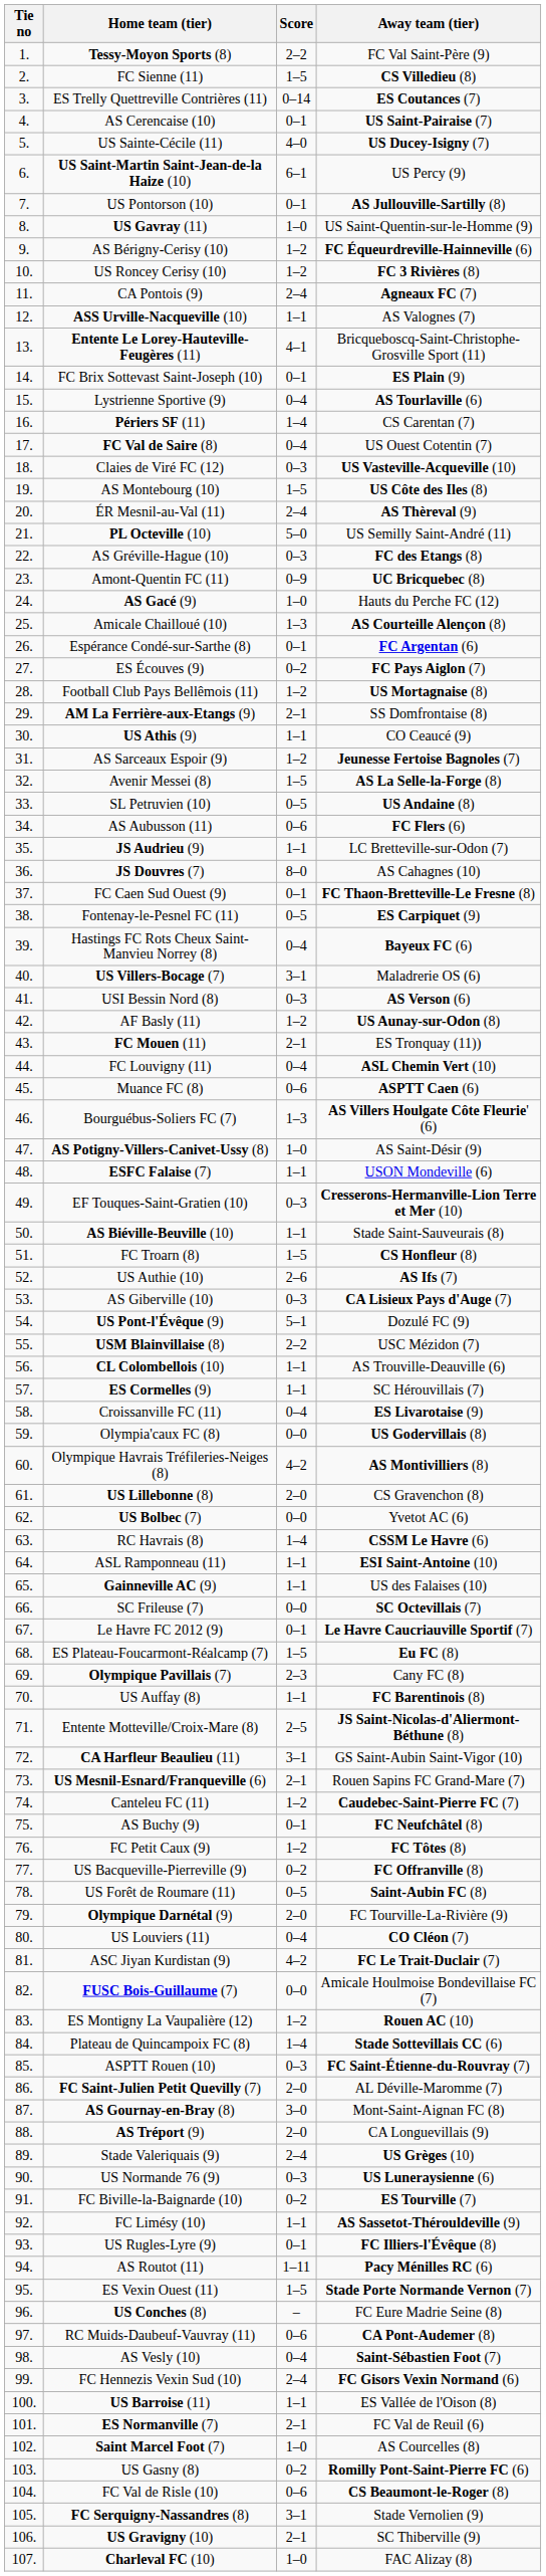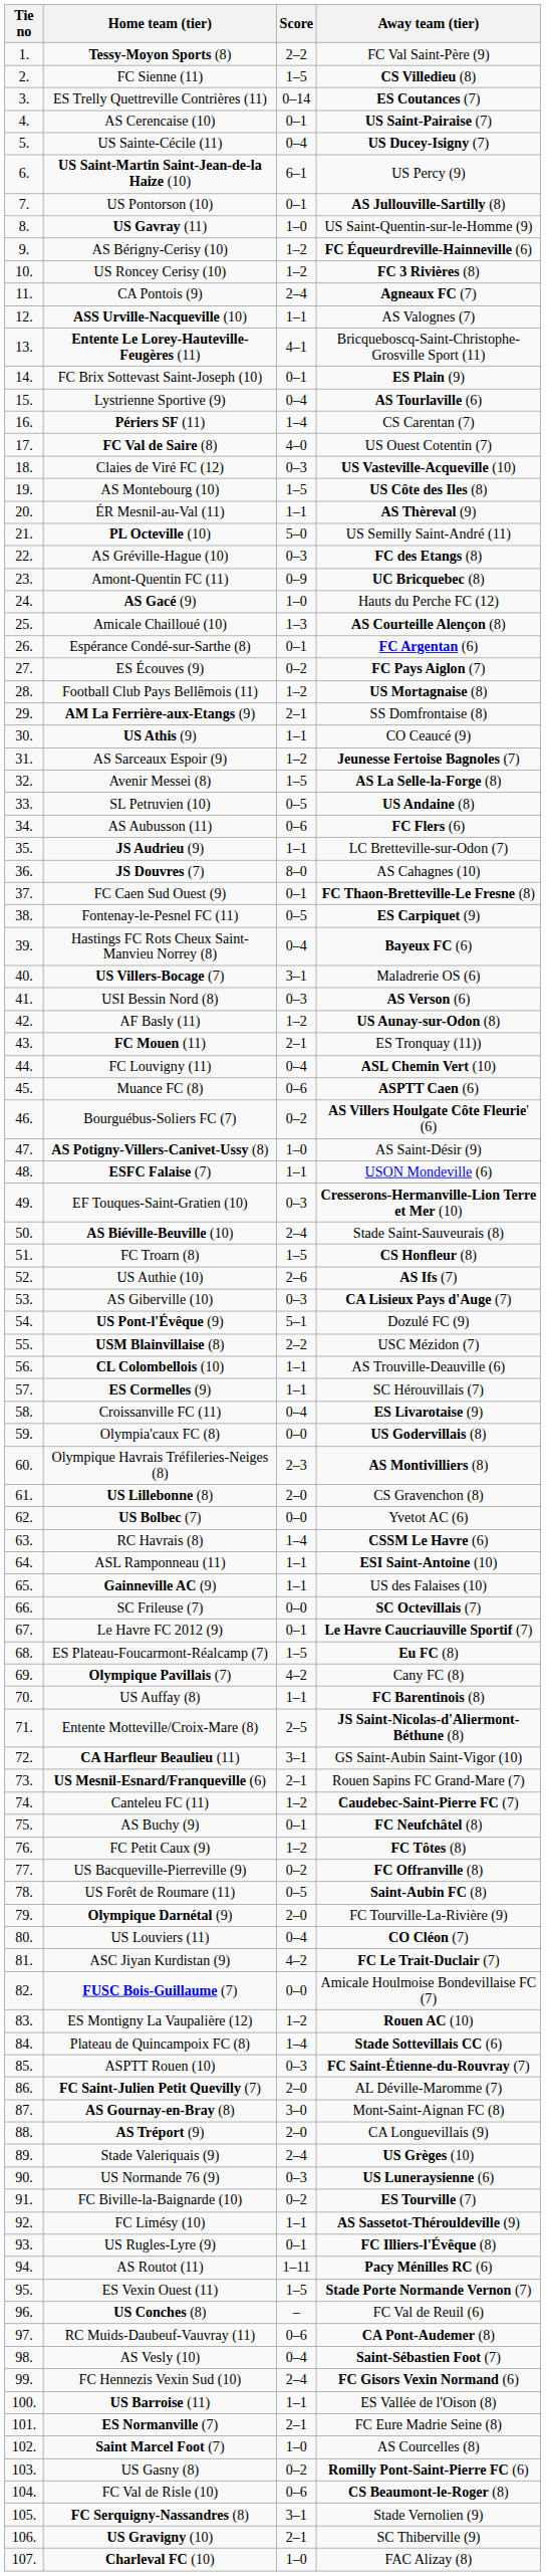 <table class="wikitable" style="text-align: center">
 <tr>
 <th>Tie no</th>
 <th>Home team (tier)</th>
 <th>Score</th>
 <th>Away team (tier)</th>
 </tr>
 <tr>
 <td>1.</td>
 <td><strong>Tessy-Moyon Sports</strong> (8)</td>
 <td>2–2 </td>
 <td>FC Val Saint-Père (9)</td>
 </tr>
 <tr>
 <td>2.</td>
 <td>FC Sienne (11)</td>
 <td>1–5</td>
 <td><strong>CS Villedieu</strong> (8)</td>
 </tr>
 <tr>
 <td>3.</td>
 <td>ES Trelly Quettreville Contrières (11)</td>
 <td>0–14</td>
 <td><strong>ES Coutances</strong> (7)</td>
 </tr>
 <tr>
 <td>4.</td>
 <td>AS Cerencaise (10)</td>
 <td>0–1</td>
 <td><strong>US Saint-Pairaise</strong> (7)</td>
 </tr>
 <tr>
 <td>5.</td>
 <td>US Sainte-Cécile (11)</td>
-<td>4–0</td>
+<td>0–4</td>
 <td><strong>US Ducey-Isigny</strong> (7)</td>
 </tr>
 <tr>
 <td>6.</td>
 <td><strong>US Saint-Martin Saint-Jean-de-la Haize</strong> (10)</td>
 <td>6–1</td>
 <td>US Percy (9)</td>
 </tr>
 <tr>
 <td>7.</td>
 <td>US Pontorson (10)</td>
 <td>0–1</td>
 <td><strong>AS Jullouville-Sartilly</strong> (8)</td>
 </tr>
 <tr>
 <td>8.</td>
 <td><strong>US Gavray</strong> (11)</td>
 <td>1–0</td>
 <td>US Saint-Quentin-sur-le-Homme (9)</td>
 </tr>
 <tr>
 <td>9.</td>
 <td>AS Bérigny-Cerisy (10)</td>
 <td>1–2</td>
 <td><strong>FC Équeurdreville-Hainneville</strong> (6)</td>
 </tr>
 <tr>
 <td>10.</td>
 <td>US Roncey Cerisy (10)</td>
 <td>1–2</td>
 <td><strong>FC 3 Rivières</strong> (8)</td>
 </tr>
 <tr>
 <td>11.</td>
 <td>CA Pontois (9)</td>
 <td>2–4</td>
 <td><strong>Agneaux FC</strong> (7)</td>
 </tr>
 <tr>
 <td>12.</td>
 <td><strong>ASS Urville-Nacqueville</strong> (10)</td>
 <td>1–1 </td>
 <td>AS Valognes (7)</td>
 </tr>
 <tr>
 <td>13.</td>
 <td><strong>Entente Le Lorey-Hauteville-Feugères</strong> (11)</td>
 <td>4–1</td>
 <td>Bricqueboscq-Saint-Christophe-Grosville Sport (11)</td>
 </tr>
 <tr>
 <td>14.</td>
 <td>FC Brix Sottevast Saint-Joseph (10)</td>
 <td>0–1</td>
 <td><strong>ES Plain</strong> (9)</td>
 </tr>
 <tr>
 <td>15.</td>
 <td>Lystrienne Sportive (9)</td>
 <td>0–4</td>
 <td><strong>AS Tourlaville</strong> (6)</td>
 </tr>
 <tr>
 <td>16.</td>
 <td><strong>Périers SF</strong> (11)</td>
 <td>1–4</td>
 <td>CS Carentan (7)</td>
 </tr>
 <tr>
 <td>17.</td>
 <td><strong>FC Val de Saire</strong> (8)</td>
-<td>0–4</td>
+<td>4–0</td>
 <td>US Ouest Cotentin (7)</td>
 </tr>
 <tr>
 <td>18.</td>
 <td>Claies de Viré FC (12)</td>
 <td>0–3</td>
 <td><strong>US Vasteville-Acqueville</strong> (10)</td>
 </tr>
 <tr>
 <td>19.</td>
 <td>AS Montebourg (10)</td>
 <td>1–5</td>
 <td><strong>US Côte des Iles</strong> (8)</td>
 </tr>
 <tr>
 <td>20.</td>
 <td>ÉR Mesnil-au-Val (11)</td>
-<td>2–4</td>
+<td>1–1 </td>
 <td><strong>AS Thèreval</strong> (9)</td>
 </tr>
 <tr>
 <td>21.</td>
 <td><strong>PL Octeville</strong> (10)</td>
 <td>5–0</td>
 <td>US Semilly Saint-André (11)</td>
 </tr>
 <tr>
 <td>22.</td>
 <td>AS Gréville-Hague (10)</td>
 <td>0–3</td>
 <td><strong>FC des Etangs</strong> (8)</td>
 </tr>
 <tr>
 <td>23.</td>
 <td>Amont-Quentin FC (11)</td>
 <td>0–9</td>
 <td><strong>UC Bricquebec</strong> (8)</td>
 </tr>
 <tr>
 <td>24.</td>
 <td><strong>AS Gacé</strong> (9)</td>
 <td>1–0</td>
 <td>Hauts du Perche FC (12)</td>
 </tr>
 <tr>
 <td>25.</td>
 <td>Amicale Chailloué (10)</td>
 <td>1–3</td>
 <td><strong>AS Courteille Alençon</strong> (8)</td>
 </tr>
 <tr>
 <td>26.</td>
 <td>Espérance Condé-sur-Sarthe (8)</td>
 <td>0–1</td>
 <td><strong><a href='#'>FC Argentan</a></strong> (6)</td>
 </tr>
 <tr>
 <td>27.</td>
 <td>ES Écouves (9)</td>
 <td>0–2</td>
 <td><strong>FC Pays Aiglon</strong> (7)</td>
 </tr>
 <tr>
 <td>28.</td>
 <td>Football Club Pays Bellêmois (11)</td>
 <td>1–2</td>
 <td><strong>US Mortagnaise</strong> (8)</td>
 </tr>
 <tr>
 <td>29.</td>
 <td><strong>AM La Ferrière-aux-Etangs</strong> (9)</td>
 <td>2–1</td>
 <td>SS Domfrontaise (8)</td>
 </tr>
 <tr>
 <td>30.</td>
 <td><strong>US Athis</strong> (9)</td>
 <td>1–1 </td>
 <td>CO Ceaucé (9)</td>
 </tr>
 <tr>
 <td>31.</td>
 <td>AS Sarceaux Espoir (9)</td>
 <td>1–2</td>
 <td><strong>Jeunesse Fertoise Bagnoles</strong> (7)</td>
 </tr>
 <tr>
 <td>32.</td>
 <td>Avenir Messei (8)</td>
 <td>1–5</td>
 <td><strong>AS La Selle-la-Forge</strong> (8)</td>
 </tr>
 <tr>
 <td>33.</td>
 <td>SL Petruvien (10)</td>
 <td>0–5</td>
 <td><strong>US Andaine</strong> (8)</td>
 </tr>
 <tr>
 <td>34.</td>
 <td>AS Aubusson (11)</td>
 <td>0–6</td>
 <td><strong>FC Flers</strong> (6)</td>
 </tr>
 <tr>
 <td>35.</td>
 <td><strong>JS Audrieu</strong> (9)</td>
 <td>1–1 </td>
 <td>LC Bretteville-sur-Odon (7)</td>
 </tr>
 <tr>
 <td>36.</td>
 <td><strong>JS Douvres</strong> (7)</td>
 <td>8–0</td>
 <td>AS Cahagnes (10)</td>
 </tr>
 <tr>
 <td>37.</td>
 <td>FC Caen Sud Ouest (9)</td>
 <td>0–1</td>
 <td><strong>FC Thaon-Bretteville-Le Fresne</strong> (8)</td>
 </tr>
 <tr>
 <td>38.</td>
 <td>Fontenay-le-Pesnel FC (11)</td>
 <td>0–5</td>
 <td><strong>ES Carpiquet</strong> (9)</td>
 </tr>
 <tr>
 <td>39.</td>
 <td>Hastings FC Rots Cheux Saint-Manvieu Norrey (8)</td>
 <td>0–4</td>
 <td><strong>Bayeux FC</strong> (6)</td>
 </tr>
 <tr>
 <td>40.</td>
 <td><strong>US Villers-Bocage</strong> (7)</td>
 <td>3–1</td>
 <td>Maladrerie OS (6)</td>
 </tr>
 <tr>
 <td>41.</td>
 <td>USI Bessin Nord (8)</td>
 <td>0–3</td>
 <td><strong>AS Verson</strong> (6)</td>
 </tr>
 <tr>
 <td>42.</td>
 <td>AF Basly (11)</td>
 <td>1–2</td>
 <td><strong>US Aunay-sur-Odon</strong> (8)</td>
 </tr>
 <tr>
 <td>43.</td>
 <td><strong>FC Mouen</strong> (11)</td>
 <td>2–1</td>
 <td>ES Tronquay (11))</td>
 </tr>
 <tr>
 <td>44.</td>
 <td>FC Louvigny (11)</td>
 <td>0–4</td>
 <td><strong>ASL Chemin Vert</strong> (10)</td>
 </tr>
 <tr>
 <td>45.</td>
 <td>Muance FC (8)</td>
 <td>0–6</td>
 <td><strong>ASPTT Caen</strong> (6)</td>
 </tr>
 <tr>
 <td>46.</td>
 <td>Bourguébus-Soliers FC (7)</td>
-<td>1–3</td>
+<td>0–2</td>
 <td><strong>AS Villers Houlgate Côte Fleurie</strong>' (6)</td>
 </tr>
 <tr>
 <td>47.</td>
 <td><strong>AS Potigny-Villers-Canivet-Ussy</strong> (8)</td>
 <td>1–0</td>
 <td>AS Saint-Désir (9)</td>
 </tr>
 <tr>
 <td>48.</td>
 <td><strong>ESFC Falaise</strong> (7)</td>
 <td>1–1 </td>
 <td><a href='#'>USON Mondeville</a> (6)</td>
 </tr>
 <tr>
 <td>49.</td>
 <td>EF Touques-Saint-Gratien (10)</td>
 <td>0–3</td>
 <td><strong>Cresserons-Hermanville-Lion Terre et Mer</strong> (10)</td>
 </tr>
 <tr>
 <td>50.</td>
 <td><strong>AS Biéville-Beuville</strong> (10)</td>
-<td>1–1 </td>
+<td>2–4</td>
 <td>Stade Saint-Sauveurais (8)</td>
 </tr>
 <tr>
 <td>51.</td>
 <td>FC Troarn (8)</td>
 <td>1–5</td>
 <td><strong>CS Honfleur</strong> (8)</td>
 </tr>
 <tr>
 <td>52.</td>
 <td>US Authie (10)</td>
 <td>2–6</td>
 <td><strong>AS Ifs</strong> (7)</td>
 </tr>
 <tr>
 <td>53.</td>
 <td>AS Giberville (10)</td>
 <td>0–3</td>
 <td><strong>CA Lisieux Pays d'Auge</strong> (7)</td>
 </tr>
 <tr>
 <td>54.</td>
 <td><strong>US Pont-l'Évêque</strong> (9)</td>
 <td>5–1</td>
 <td>Dozulé FC (9)</td>
 </tr>
 <tr>
 <td>55.</td>
 <td><strong>USM Blainvillaise</strong> (8)</td>
 <td>2–2 </td>
 <td>USC Mézidon (7)</td>
 </tr>
 <tr>
 <td>56.</td>
 <td><strong>CL Colombellois</strong> (10)</td>
 <td>1–1 </td>
 <td>AS Trouville-Deauville (6)</td>
 </tr>
 <tr>
 <td>57.</td>
 <td><strong>ES Cormelles</strong> (9)</td>
 <td>1–1 </td>
 <td>SC Hérouvillais (7)</td>
 </tr>
 <tr>
 <td>58.</td>
 <td>Croissanville FC (11)</td>
 <td>0–4</td>
 <td><strong>ES Livarotaise</strong> (9)</td>
 </tr>
 <tr>
 <td>59.</td>
 <td>Olympia'caux FC (8)</td>
 <td>0–0 </td>
 <td><strong>US Godervillais</strong> (8)</td>
 </tr>
 <tr>
 <td>60.</td>
 <td>Olympique Havrais Tréfileries-Neiges (8)</td>
-<td>4–2</td>
+<td>2–3</td>
 <td><strong>AS Montivilliers</strong> (8)</td>
 </tr>
 <tr>
 <td>61.</td>
 <td><strong>US Lillebonne</strong> (8)</td>
 <td>2–0</td>
 <td>CS Gravenchon (8)</td>
 </tr>
 <tr>
 <td>62.</td>
 <td><strong>US Bolbec</strong> (7)</td>
 <td>0–0 </td>
 <td>Yvetot AC (6)</td>
 </tr>
 <tr>
 <td>63.</td>
 <td>RC Havrais (8)</td>
 <td>1–4</td>
 <td><strong>CSSM Le Havre</strong> (6)</td>
 </tr>
 <tr>
 <td>64.</td>
 <td>ASL Ramponneau (11)</td>
 <td>1–1 </td>
 <td><strong>ESI Saint-Antoine</strong> (10)</td>
 </tr>
 <tr>
 <td>65.</td>
 <td><strong>Gainneville AC</strong> (9)</td>
 <td>1–1 </td>
 <td>US des Falaises (10)</td>
 </tr>
 <tr>
 <td>66.</td>
 <td>SC Frileuse (7)</td>
 <td>0–0 </td>
 <td><strong>SC Octevillais</strong> (7)</td>
 </tr>
 <tr>
 <td>67.</td>
 <td>Le Havre FC 2012 (9)</td>
 <td>0–1</td>
 <td><strong>Le Havre Caucriauville Sportif</strong> (7)</td>
 </tr>
 <tr>
 <td>68.</td>
 <td>ES Plateau-Foucarmont-Réalcamp (7)</td>
 <td>1–5</td>
 <td><strong>Eu FC</strong> (8)</td>
 </tr>
 <tr>
 <td>69.</td>
 <td><strong>Olympique Pavillais</strong> (7)</td>
-<td>2–3</td>
+<td>4–2</td>
 <td>Cany FC (8)</td>
 </tr>
 <tr>
 <td>70.</td>
 <td>US Auffay (8)</td>
 <td>1–1 </td>
 <td><strong>FC Barentinois</strong> (8)</td>
 </tr>
 <tr>
 <td>71.</td>
 <td>Entente Motteville/Croix-Mare (8)</td>
 <td>2–5</td>
 <td><strong>JS Saint-Nicolas-d'Aliermont-Béthune</strong> (8)</td>
 </tr>
 <tr>
 <td>72.</td>
 <td><strong>CA Harfleur Beaulieu</strong> (11)</td>
 <td>3–1</td>
 <td>GS Saint-Aubin Saint-Vigor (10)</td>
 </tr>
 <tr>
 <td>73.</td>
 <td><strong>US Mesnil-Esnard/Franqueville</strong> (6)</td>
 <td>2–1</td>
 <td>Rouen Sapins FC Grand-Mare (7)</td>
 </tr>
 <tr>
 <td>74.</td>
 <td>Canteleu FC (11)</td>
 <td>1–2</td>
 <td><strong>Caudebec-Saint-Pierre FC</strong> (7)</td>
 </tr>
 <tr>
 <td>75.</td>
 <td>AS Buchy (9)</td>
 <td>0–1</td>
 <td><strong>FC Neufchâtel</strong> (8)</td>
 </tr>
 <tr>
 <td>76.</td>
 <td>FC Petit Caux (9)</td>
 <td>1–2</td>
 <td><strong>FC Tôtes</strong> (8)</td>
 </tr>
 <tr>
 <td>77.</td>
 <td>US Bacqueville-Pierreville (9)</td>
 <td>0–2</td>
 <td><strong>FC Offranville</strong> (8)</td>
 </tr>
 <tr>
 <td>78.</td>
 <td>US Forêt de Roumare (11)</td>
 <td>0–5</td>
 <td><strong>Saint-Aubin FC</strong> (8)</td>
 </tr>
 <tr>
 <td>79.</td>
 <td><strong>Olympique Darnétal</strong> (9)</td>
 <td>2–0</td>
 <td>FC Tourville-La-Rivière (9)</td>
 </tr>
 <tr>
 <td>80.</td>
 <td>US Louviers (11)</td>
 <td>0–4</td>
 <td><strong>CO Cléon</strong> (7)</td>
 </tr>
 <tr>
 <td>81.</td>
 <td>ASC Jiyan Kurdistan (9)</td>
 <td>4–2</td>
 <td><strong>FC Le Trait-Duclair</strong> (7)</td>
 </tr>
 <tr>
 <td>82.</td>
 <td><strong><a href='#'>FUSC Bois-Guillaume</a></strong> (7)</td>
 <td>0–0 </td>
 <td>Amicale Houlmoise Bondevillaise FC (7)</td>
 </tr>
 <tr>
 <td>83.</td>
 <td>ES Montigny La Vaupalière (12)</td>
 <td>1–2</td>
 <td><strong>Rouen AC</strong> (10)</td>
 </tr>
 <tr>
 <td>84.</td>
 <td>Plateau de Quincampoix FC (8)</td>
 <td>1–4</td>
 <td><strong>Stade Sottevillais CC</strong> (6)</td>
 </tr>
 <tr>
 <td>85.</td>
 <td>ASPTT Rouen (10)</td>
 <td>0–3</td>
 <td><strong>FC Saint-Étienne-du-Rouvray</strong> (7)</td>
 </tr>
 <tr>
 <td>86.</td>
 <td><strong>FC Saint-Julien Petit Quevilly</strong> (7)</td>
 <td>2–0</td>
 <td>AL Déville-Maromme (7)</td>
 </tr>
 <tr>
 <td>87.</td>
 <td><strong>AS Gournay-en-Bray</strong> (8)</td>
 <td>3–0</td>
 <td>Mont-Saint-Aignan FC (8)</td>
 </tr>
 <tr>
 <td>88.</td>
 <td><strong>AS Tréport</strong> (9)</td>
 <td>2–0</td>
 <td>CA Longuevillais (9)</td>
 </tr>
 <tr>
 <td>89.</td>
 <td>Stade Valeriquais (9)</td>
 <td>2–4</td>
 <td><strong>US Grèges</strong> (10)</td>
 </tr>
 <tr>
 <td>90.</td>
 <td>US Normande 76 (9)</td>
 <td>0–3</td>
 <td><strong>US Luneraysienne</strong> (6)</td>
 </tr>
 <tr>
 <td>91.</td>
 <td>FC Biville-la-Baignarde (10)</td>
 <td>0–2</td>
 <td><strong>ES Tourville</strong> (7)</td>
 </tr>
 <tr>
 <td>92.</td>
 <td>FC Limésy (10)</td>
 <td>1–1 </td>
 <td><strong>AS Sassetot-Thérouldeville</strong> (9)</td>
 </tr>
 <tr>
 <td>93.</td>
 <td>US Rugles-Lyre (9)</td>
 <td>0–1</td>
 <td><strong>FC Illiers-l'Évêque</strong> (8)</td>
 </tr>
 <tr>
 <td>94.</td>
 <td>AS Routot (11)</td>
 <td>1–11</td>
 <td><strong>Pacy Ménilles RC</strong> (6)</td>
 </tr>
 <tr>
 <td>95.</td>
 <td>ES Vexin Ouest (11)</td>
 <td>1–5</td>
 <td><strong>Stade Porte Normande Vernon</strong> (7)</td>
 </tr>
 <tr>
 <td>96.</td>
 <td><strong>US Conches</strong> (8)</td>
 <td>– </td>
-<td>FC Eure Madrie Seine (8)</td>
+<td>FC Val de Reuil (6)</td>
 </tr>
 <tr>
 <td>97.</td>
 <td>RC Muids-Daubeuf-Vauvray (11)</td>
 <td>0–6</td>
 <td><strong>CA Pont-Audemer</strong> (8)</td>
 </tr>
 <tr>
 <td>98.</td>
 <td>AS Vesly (10)</td>
 <td>0–4</td>
 <td><strong>Saint-Sébastien Foot</strong> (7)</td>
 </tr>
 <tr>
 <td>99.</td>
 <td>FC Hennezis Vexin Sud (10)</td>
 <td>2–4</td>
 <td><strong>FC Gisors Vexin Normand</strong> (6)</td>
 </tr>
 <tr>
 <td>100.</td>
 <td><strong>US Barroise</strong> (11)</td>
 <td>1–1 </td>
 <td>ES Vallée de l'Oison (8)</td>
 </tr>
 <tr>
 <td>101.</td>
 <td><strong>ES Normanville</strong> (7)</td>
 <td>2–1</td>
-<td>FC Val de Reuil (6)</td>
+<td>FC Eure Madrie Seine (8)</td>
 </tr>
 <tr>
 <td>102.</td>
 <td><strong>Saint Marcel Foot</strong> (7)</td>
 <td>1–0</td>
 <td>AS Courcelles (8)</td>
 </tr>
 <tr>
 <td>103.</td>
 <td>US Gasny (8)</td>
 <td>0–2</td>
 <td><strong>Romilly Pont-Saint-Pierre FC</strong> (6)</td>
 </tr>
 <tr>
 <td>104.</td>
 <td>FC Val de Risle (10)</td>
 <td>0–6</td>
 <td><strong>CS Beaumont-le-Roger</strong> (8)</td>
 </tr>
 <tr>
 <td>105.</td>
 <td><strong>FC Serquigny-Nassandres</strong> (8)</td>
 <td>3–1</td>
 <td>Stade Vernolien (9)</td>
 </tr>
 <tr>
 <td>106.</td>
 <td><strong>US Gravigny</strong> (10)</td>
 <td>2–1</td>
 <td>SC Thiberville (9)</td>
 </tr>
 <tr>
 <td>107.</td>
 <td><strong>Charleval FC</strong> (10)</td>
 <td>1–0</td>
 <td>FAC Alizay (8)</td>
 </tr>
 </table>
